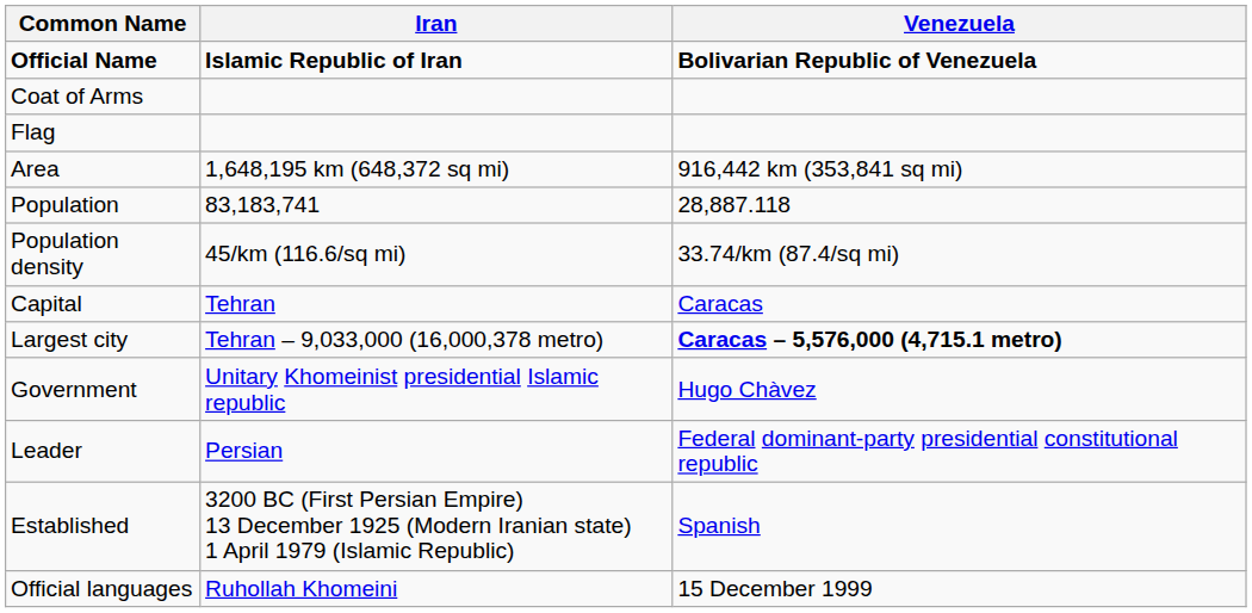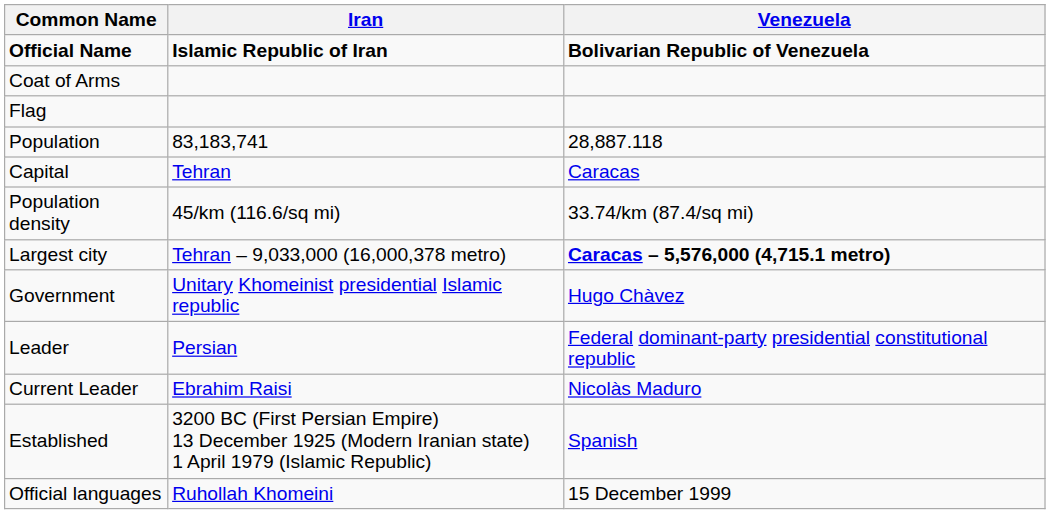 <table class="wikitable mw-collapsible mw-collapsed">
 <tr>
 <th>Common Name</th>
 <th><a href='#'>Iran</a></th>
 <th><a href='#'>Venezuela</a></th>
 </tr>
 <tr>
 <td><strong>Official Name</strong></td>
 <td><strong>Islamic Republic of Iran</strong></td>
 <td><strong>Bolivarian Republic of Venezuela</strong></td>
 </tr>
 <tr>
 <td>Coat of Arms</td>
 <td></td>
 <td></td>
 </tr>
 <tr>
 <td>Flag</td>
 <td></td>
 <td></td>
 </tr>
 <tr>
-<td>Area</td>
-<td>1,648,195 km (648,372 sq mi)</td>
-<td>916,442 km (353,841 sq mi)</td>
-</tr>
-<tr>
 <td>Population</td>
 <td>83,183,741</td>
 <td>28,887.118</td>
 </tr>
 <tr>
+<td>Capital</td>
+<td><a href='#'>Tehran</a></td>
+<td><a href='#'>Caracas</a></td>
+</tr>
+<tr>
 <td>Population density</td>
 <td>45/km (116.6/sq mi)</td>
 <td>33.74/km (87.4/sq mi)</td>
-</tr>
-<tr>
-<td>Capital</td>
-<td><a href='#'>Tehran</a></td>
-<td><a href='#'>Caracas</a></td>
 </tr>
 <tr>
 <td>Largest city</td>
 <td><a href='#'>Tehran</a> – 9,033,000 (16,000,378 metro)</td>
 <td><strong><a href='#'>Caracas</a> – 5,576,000 (4,715.1 metro)</strong></td>
 </tr>
 <tr>
 <td>Government</td>
 <td><a href='#'>Unitary</a> <a href='#'>Khomeinist</a> <a href='#'>presidential</a> <a href='#'>Islamic republic</a></td>
 <td><a href='#'>Hugo Chàvez</a></td>
 </tr>
 <tr>
 <td>Leader</td>
 <td><a href='#'>Persian</a></td>
 <td><a href='#'>Federal</a> <a href='#'>dominant-party</a> <a href='#'>presidential</a> <a href='#'>constitutional republic</a></td>
 </tr>
 <tr>
+<td>Current Leader</td>
+<td><a href='#'>Ebrahim Raisi</a></td>
+<td><a href='#'>Nicolàs Maduro</a></td>
+</tr>
+<tr>
 <td>Established</td>
 <td>3200 BC (First Persian Empire)<br>13 December 1925 (Modern Iranian state)<br>1 April 1979 (Islamic Republic)</td>
 <td><a href='#'>Spanish</a></td>
 </tr>
 <tr>
 <td>Official languages</td>
 <td><a href='#'>Ruhollah Khomeini</a></td>
 <td>15 December 1999</td>
 </tr>
 </table>
